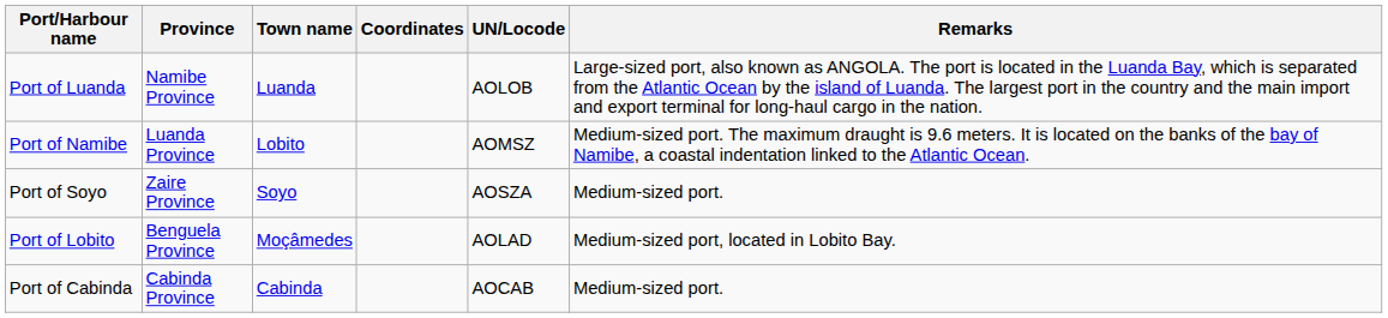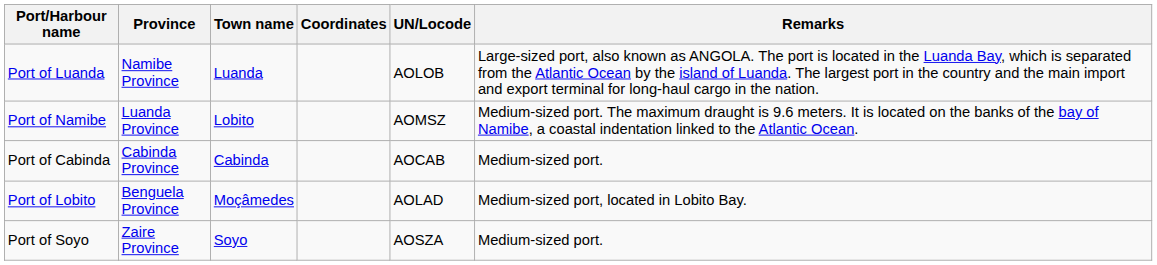 <table class="wikitable sortable">
 <tr>
 <th>Port/Harbour name</th>
 <th>Province</th>
 <th>Town name</th>
 <th>Coordinates</th>
 <th>UN/Locode</th>
 <th>Remarks</th>
 </tr>
 <tr>
 <td><a href='#'>Port of Luanda</a></td>
 <td><a href='#'>Namibe Province</a></td>
 <td><a href='#'>Luanda</a></td>
 <td></td>
 <td>AOLOB</td>
 <td>Large-sized port, also known as ANGOLA. The port is located in the <a href='#'>Luanda Bay</a>, which is separated from the <a href='#'>Atlantic Ocean</a> by the <a href='#'>island of Luanda</a>. The largest port in the country and the main import and export terminal for long-haul cargo in the nation.</td>
 </tr>
 <tr>
 <td><a href='#'>Port of Namibe</a></td>
 <td><a href='#'>Luanda Province</a></td>
 <td><a href='#'>Lobito</a></td>
 <td></td>
 <td>AOMSZ</td>
 <td>Medium-sized port. The maximum draught is 9.6 meters. It is located on the banks of the <a href='#'>bay of Namibe</a>, a coastal indentation linked to the <a href='#'>Atlantic Ocean</a>.</td>
 </tr>
 <tr>
-<td>Port of Soyo</td>
-<td><a href='#'>Zaire Province</a></td>
-<td><a href='#'>Soyo</a></td>
+<td>Port of Cabinda</td>
+<td><a href='#'>Cabinda Province</a></td>
+<td><a href='#'>Cabinda</a></td>
 <td></td>
-<td>AOSZA</td>
+<td>AOCAB</td>
 <td>Medium-sized port.</td>
 </tr>
 <tr>
 <td><a href='#'>Port of Lobito</a></td>
 <td><a href='#'>Benguela Province</a></td>
 <td><a href='#'>Moçâmedes</a></td>
 <td></td>
 <td>AOLAD</td>
 <td>Medium-sized port, located in Lobito Bay.</td>
 </tr>
 <tr>
-<td>Port of Cabinda</td>
-<td><a href='#'>Cabinda Province</a></td>
-<td><a href='#'>Cabinda</a></td>
+<td>Port of Soyo</td>
+<td><a href='#'>Zaire Province</a></td>
+<td><a href='#'>Soyo</a></td>
 <td></td>
-<td>AOCAB</td>
+<td>AOSZA</td>
 <td>Medium-sized port.</td>
 </tr>
 </table>
